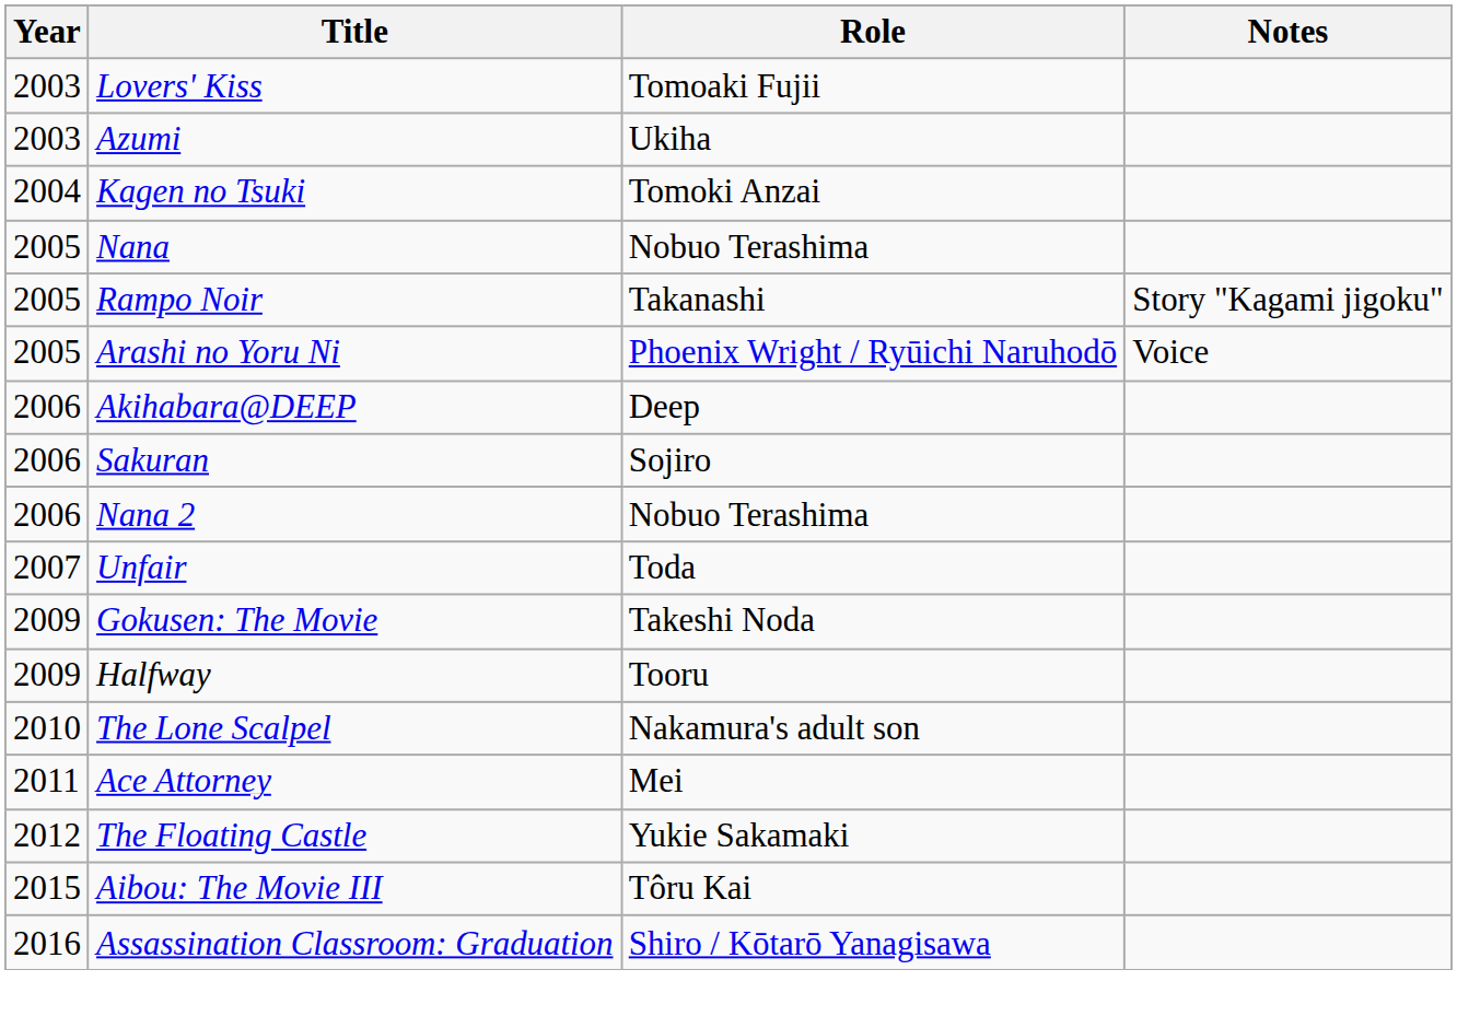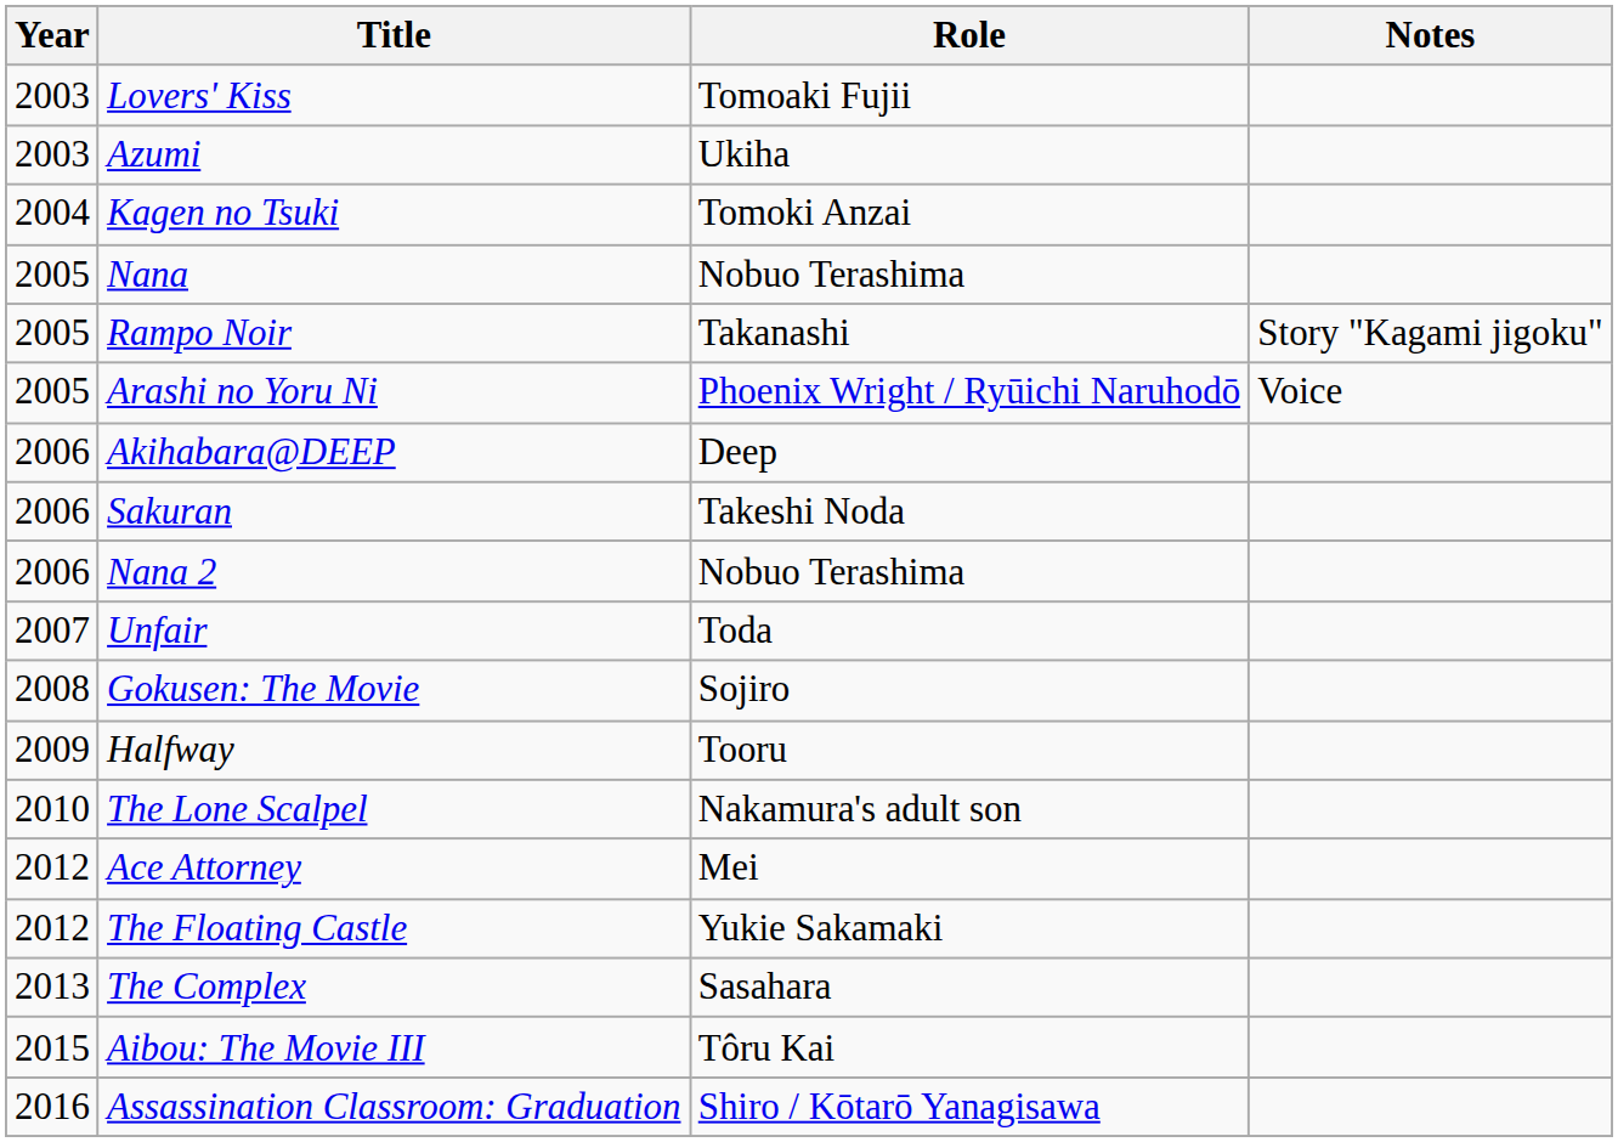 <table class="wikitable sortable plainrowheaders" style="white-space:nowrap">
 <tr>
 <th>Year</th>
 <th>Title</th>
 <th>Role</th>
 <th>Notes</th>
 </tr>
 <tr>
 <td>2003</td>
 <td><em><a href='#'>Lovers' Kiss</a></em></td>
 <td>Tomoaki Fujii</td>
 <td></td>
 </tr>
 <tr>
 <td>2003</td>
 <td><em><a href='#'>Azumi</a></em></td>
 <td>Ukiha</td>
 <td></td>
 </tr>
 <tr>
 <td>2004</td>
 <td><em><a href='#'>Kagen no Tsuki</a></em></td>
 <td>Tomoki Anzai</td>
 <td></td>
 </tr>
 <tr>
 <td>2005</td>
 <td><em><a href='#'>Nana</a></em></td>
 <td>Nobuo Terashima</td>
 <td></td>
 </tr>
 <tr>
 <td>2005</td>
 <td><em><a href='#'>Rampo Noir</a></em></td>
 <td>Takanashi</td>
 <td>Story "Kagami jigoku"</td>
 </tr>
 <tr>
 <td>2005</td>
 <td><em><a href='#'>Arashi no Yoru Ni</a></em></td>
 <td><a href='#'>Phoenix Wright / Ryūichi Naruhodō</a></td>
 <td>Voice</td>
 </tr>
 <tr>
 <td>2006</td>
 <td><em><a href='#'>Akihabara@DEEP</a></em></td>
 <td>Deep</td>
 <td></td>
 </tr>
 <tr>
 <td>2006</td>
 <td><em><a href='#'>Sakuran</a></em></td>
-<td>Sojiro</td>
+<td>Takeshi Noda</td>
 <td></td>
 </tr>
 <tr>
 <td>2006</td>
 <td><em><a href='#'>Nana 2</a></em></td>
 <td>Nobuo Terashima</td>
 <td></td>
 </tr>
 <tr>
 <td>2007</td>
 <td><em><a href='#'>Unfair</a></em></td>
 <td>Toda</td>
 <td></td>
 </tr>
 <tr>
-<td>2009</td>
+<td>2008</td>
 <td><em><a href='#'>Gokusen: The Movie</a></em></td>
-<td>Takeshi Noda</td>
+<td>Sojiro</td>
 <td></td>
 </tr>
 <tr>
 <td>2009</td>
 <td><em>Halfway</em></td>
 <td>Tooru</td>
 <td></td>
 </tr>
 <tr>
 <td>2010</td>
 <td><em><a href='#'>The Lone Scalpel</a></em></td>
 <td>Nakamura's adult son</td>
 <td></td>
 </tr>
 <tr>
-<td>2011</td>
+<td>2012</td>
 <td><em><a href='#'>Ace Attorney</a></em></td>
 <td>Mei</td>
 <td></td>
 </tr>
 <tr>
 <td>2012</td>
 <td><em><a href='#'>The Floating Castle</a></em></td>
 <td>Yukie Sakamaki</td>
+<td></td>
+</tr>
+<tr>
+<td>2013</td>
+<td><em><a href='#'>The Complex</a></em></td>
+<td>Sasahara</td>
 <td></td>
 </tr>
 <tr>
 <td>2015</td>
 <td><em><a href='#'>Aibou: The Movie III</a></em></td>
 <td>Tôru Kai</td>
 <td></td>
 </tr>
 <tr>
 <td>2016</td>
 <td><em><a href='#'>Assassination Classroom: Graduation</a></em></td>
 <td><a href='#'>Shiro / Kōtarō Yanagisawa</a></td>
 <td></td>
 </tr>
 <tr>
 </tr>
 </table>
